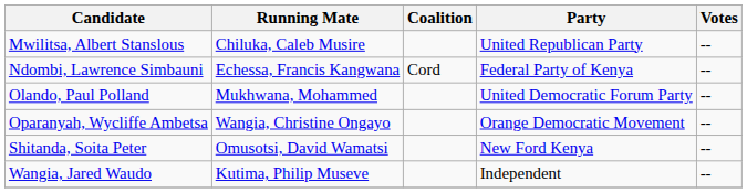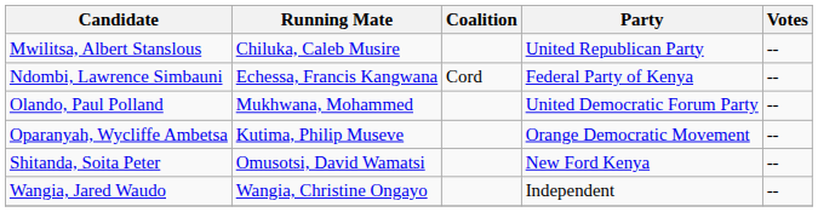 <table class="wikitable sortable">
 <tr>
 <th>Candidate</th>
 <th>Running Mate</th>
 <th>Coalition</th>
 <th>Party</th>
 <th>Votes</th>
 </tr>
 <tr>
 <td><a href='#'>Mwilitsa, Albert Stanslous</a></td>
 <td><a href='#'>Chiluka, Caleb Musire</a></td>
 <td></td>
 <td><a href='#'>United Republican Party</a></td>
 <td>--</td>
 </tr>
 <tr>
 <td><a href='#'>Ndombi, Lawrence Simbauni</a></td>
 <td><a href='#'>Echessa, Francis Kangwana</a></td>
 <td>Cord</td>
 <td><a href='#'>Federal Party of Kenya</a></td>
 <td>--</td>
 </tr>
 <tr>
 <td><a href='#'>Olando, Paul Polland</a></td>
 <td><a href='#'>Mukhwana, Mohammed</a></td>
 <td></td>
 <td><a href='#'>United Democratic Forum Party</a></td>
 <td>--</td>
 </tr>
 <tr>
 <td><a href='#'>Oparanyah, Wycliffe Ambetsa</a></td>
-<td><a href='#'>Wangia, Christine Ongayo</a></td>
+<td><a href='#'>Kutima, Philip Museve</a></td>
 <td></td>
 <td><a href='#'>Orange Democratic Movement</a></td>
 <td>--</td>
 </tr>
 <tr>
 <td><a href='#'>Shitanda, Soita Peter</a></td>
 <td><a href='#'>Omusotsi, David Wamatsi</a></td>
 <td></td>
 <td><a href='#'>New Ford Kenya</a></td>
 <td>--</td>
 </tr>
 <tr>
 <td><a href='#'>Wangia, Jared Waudo</a></td>
-<td><a href='#'>Kutima, Philip Museve</a></td>
+<td><a href='#'>Wangia, Christine Ongayo</a></td>
 <td></td>
 <td>Independent</td>
 <td>--</td>
 </tr>
 <tr>
 </tr>
 </table>
